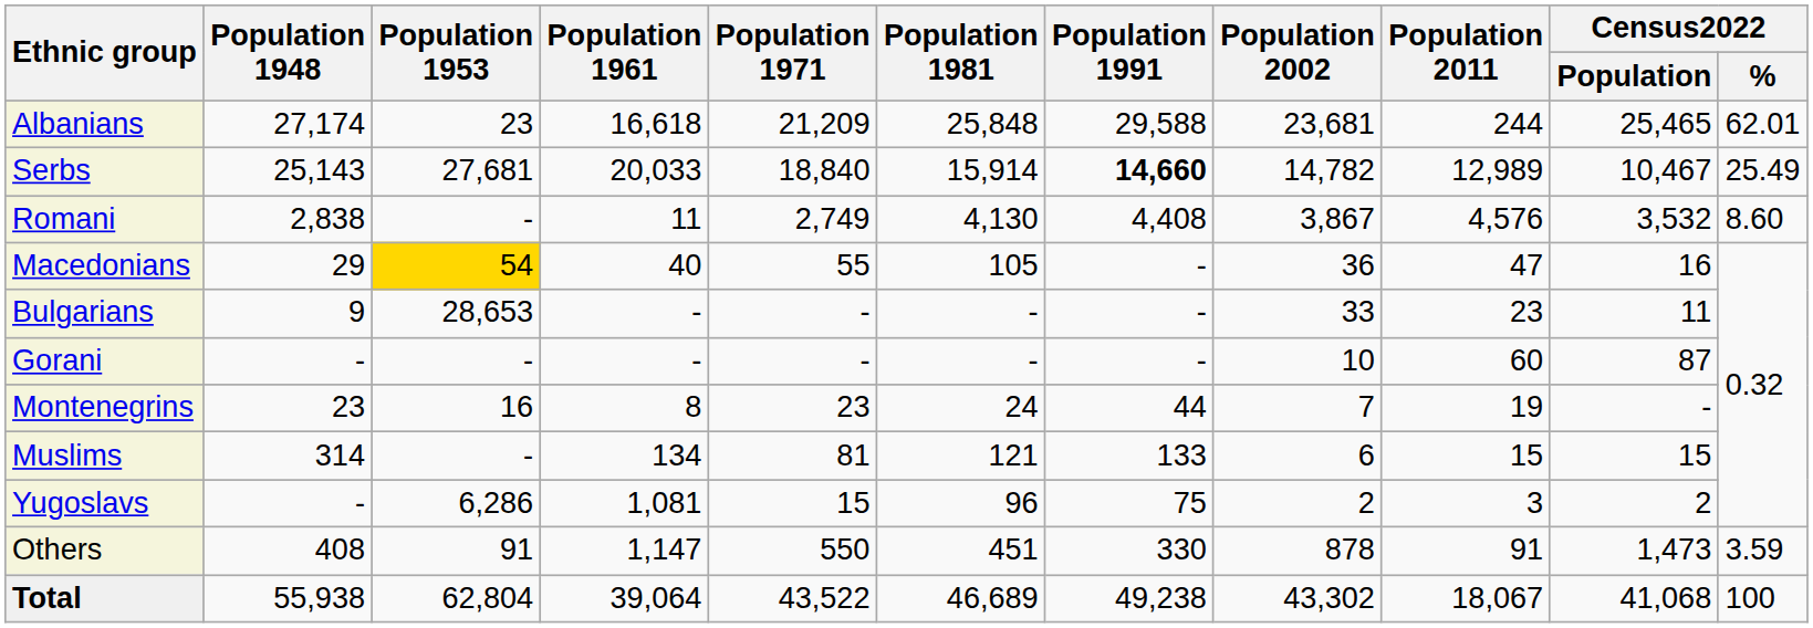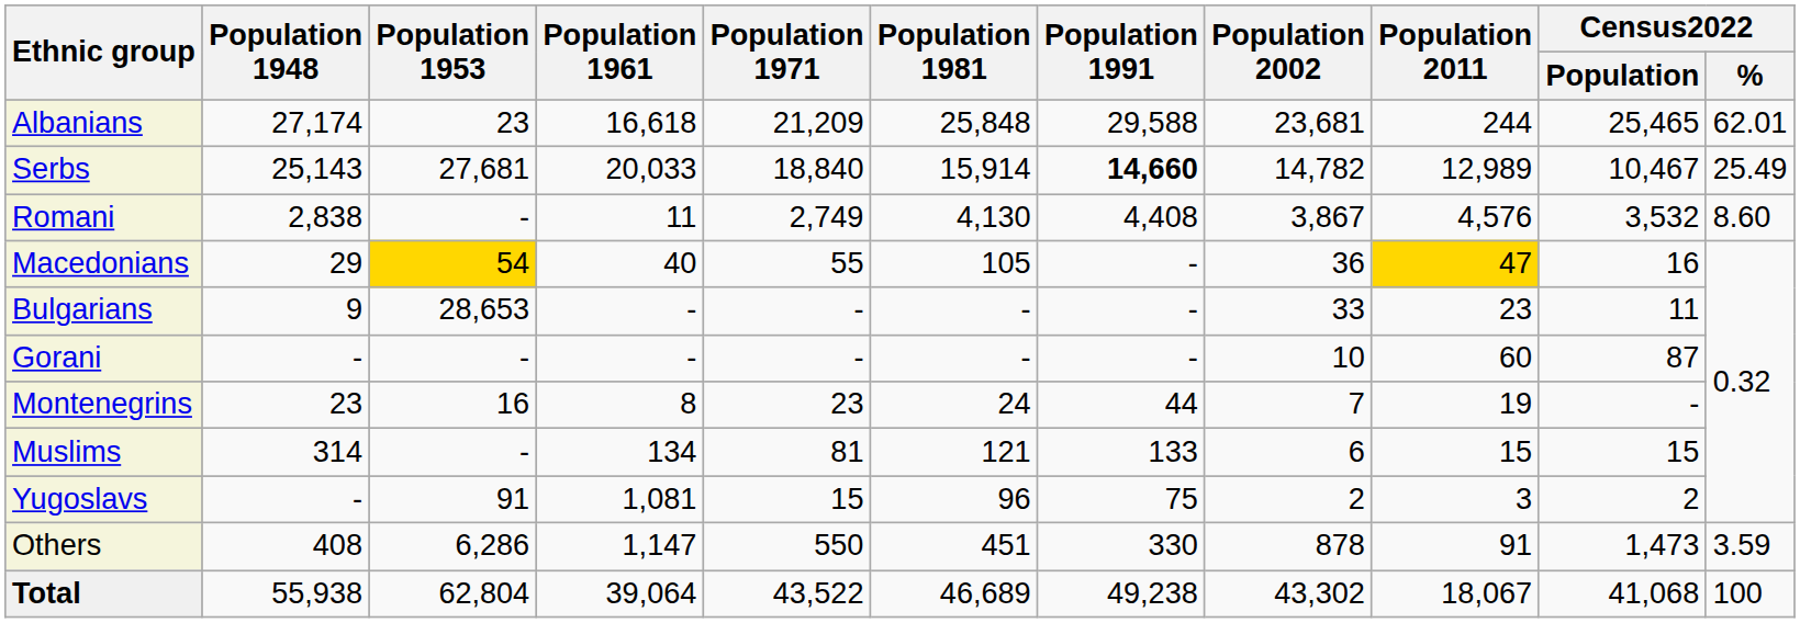 <table class="wikitable">
 <tr>
 <th rowspan="2">Ethnic group</th>
 <th rowspan="2">Population<br>1948</th>
 <th rowspan="2">Population<br>1953</th>
 <th rowspan="2">Population<br>1961</th>
 <th rowspan="2">Population<br>1971</th>
 <th rowspan="2">Population<br>1981</th>
 <th rowspan="2">Population<br>1991</th>
 <th rowspan="2">Population<br>2002</th>
 <th rowspan="2">Population<br>2011</th>
 <th colspan="2">Census2022 </th>
 </tr>
 <tr>
 <th>Population</th>
 <th>%</th>
 </tr>
 <tr>
 <td style="background:#F5F5DC;"><a href='#'>Albanians</a></td>
 <td align="right">27,174</td>
 <td align="right">23</td>
 <td align="right">16,618</td>
 <td align="right">21,209</td>
 <td align="right">25,848</td>
 <td align="right">29,588</td>
 <td align="right">23,681</td>
 <td align="right">244</td>
 <td align="right">25,465</td>
 <td>62.01</td>
 </tr>
 <tr>
 <td style="background:#F5F5DC;"><a href='#'>Serbs</a></td>
 <td align="right">25,143</td>
 <td align="right">27,681</td>
 <td align="right">20,033</td>
 <td align="right">18,840</td>
 <td align="right">15,914</td>
 <td align="right"><strong>14,660</strong></td>
 <td align="right">14,782</td>
 <td align="right">12,989</td>
 <td align="right">10,467</td>
 <td>25.49</td>
 </tr>
 <tr>
 <td style="background:#F5F5DC;"><a href='#'>Romani</a></td>
 <td align="right">2,838</td>
 <td align="right">-</td>
 <td align="right">11</td>
 <td align="right">2,749</td>
 <td align="right">4,130</td>
 <td align="right">4,408</td>
 <td align="right">3,867</td>
 <td align="right">4,576</td>
 <td align="right">3,532</td>
 <td>8.60</td>
 </tr>
 <tr>
 <td style="background:#F5F5DC;"><a href='#'>Macedonians</a></td>
 <td align="right">29</td>
 <td align="right" style="background: gold;">54</td>
 <td align="right">40</td>
 <td align="right">55</td>
 <td align="right">105</td>
 <td align="right">-</td>
 <td align="right">36</td>
-<td align="right">47</td>
+<td align="right" style="background: gold;">47</td>
 <td align="right">16</td>
 <td rowspan="6">0.32</td>
 </tr>
 <tr>
 <td style="background:#F5F5DC;"><a href='#'>Bulgarians</a></td>
 <td align="right">9</td>
 <td align="right">28,653</td>
 <td align="right">-</td>
 <td align="right">-</td>
 <td align="right">-</td>
 <td align="right">-</td>
 <td align="right">33</td>
 <td align="right">23</td>
 <td align="right">11</td>
 </tr>
 <tr>
 <td style="background:#F5F5DC;"><a href='#'>Gorani</a></td>
 <td align="right">-</td>
 <td align="right">-</td>
 <td align="right">-</td>
 <td align="right">-</td>
 <td align="right">-</td>
 <td align="right">-</td>
 <td align="right">10</td>
 <td align="right">60</td>
 <td align="right">87</td>
 </tr>
 <tr>
 <td style="background:#F5F5DC;"><a href='#'>Montenegrins</a></td>
 <td align="right">23</td>
 <td align="right">16</td>
 <td align="right">8</td>
 <td align="right">23</td>
 <td align="right">24</td>
 <td align="right">44</td>
 <td align="right">7</td>
 <td align="right">19</td>
 <td align="right">-</td>
 </tr>
 <tr>
 <td style="background:#F5F5DC;"><a href='#'>Muslims</a></td>
 <td align="right">314</td>
 <td align="right">-</td>
 <td align="right">134</td>
 <td align="right">81</td>
 <td align="right">121</td>
 <td align="right">133</td>
 <td align="right">6</td>
 <td align="right">15</td>
 <td align="right">15</td>
 </tr>
 <tr>
 <td style="background:#F5F5DC;"><a href='#'>Yugoslavs</a></td>
 <td align="right">-</td>
-<td align="right">6,286</td>
+<td align="right">91</td>
 <td align="right">1,081</td>
 <td align="right">15</td>
 <td align="right">96</td>
 <td align="right">75</td>
 <td align="right">2</td>
 <td align="right">3</td>
 <td align="right">2</td>
 </tr>
 <tr>
 <td style="background:#F5F5DC;">Others</td>
 <td align="right">408</td>
-<td align="right">91</td>
+<td align="right">6,286</td>
 <td align="right">1,147</td>
 <td align="right">550</td>
 <td align="right">451</td>
 <td align="right">330</td>
 <td align="right">878</td>
 <td align="right">91</td>
 <td align="right">1,473</td>
 <td>3.59</td>
 </tr>
 <tr>
 <td style="background:#F0F0F0;"><strong>Total</strong></td>
 <td align="right">55,938</td>
 <td align="right">62,804</td>
 <td align="right">39,064</td>
 <td align="right">43,522</td>
 <td align="right">46,689</td>
 <td align="right">49,238</td>
 <td align="right">43,302</td>
 <td align="right">18,067</td>
 <td align="right">41,068</td>
 <td>100</td>
 </tr>
 </table>
